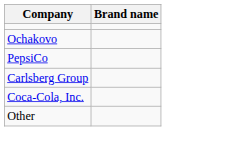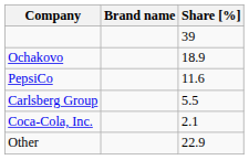 <table class="wikitable sortable">
 <tr>
 <th>Company</th>
 <th>Brand name</th>
+<th>Share [%]</th>
 </tr>
 <tr>
 <td></td>
 <td> </td>
+<td>39</td>
 </tr>
 <tr>
 <td><a href='#'>Ochakovo</a></td>
 <td> </td>
+<td>18.9</td>
 </tr>
 <tr>
 <td><a href='#'>PepsiCo</a></td>
 <td> </td>
+<td>11.6</td>
 </tr>
 <tr>
 <td><a href='#'>Carlsberg Group</a></td>
 <td> </td>
+<td>5.5</td>
 </tr>
 <tr>
 <td><a href='#'>Coca-Cola, Inc.</a></td>
 <td> </td>
+<td>2.1</td>
 </tr>
 <tr>
 <td>Other</td>
 <td></td>
+<td>22.9</td>
 </tr>
 </table>
